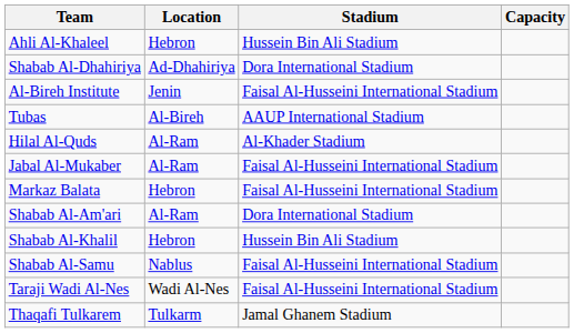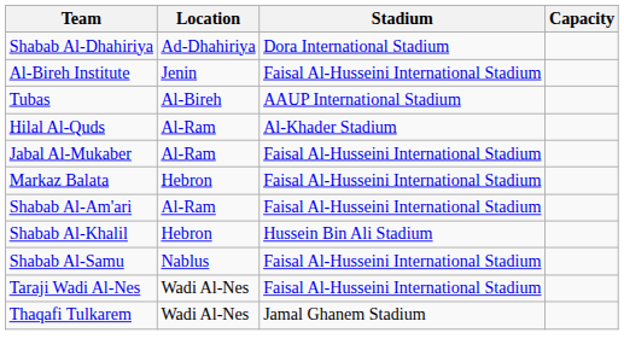 <table class="wikitable sortable">
 <tr>
 <th>Team</th>
 <th>Location</th>
 <th>Stadium</th>
 <th>Capacity</th>
-</tr>
-<tr>
-<td><a href='#'>Ahli Al-Khaleel</a></td>
-<td><a href='#'>Hebron</a></td>
-<td><a href='#'>Hussein Bin Ali Stadium</a></td>
-<td style="text-align:center"></td>
 </tr>
 <tr>
 <td><a href='#'>Shabab Al-Dhahiriya</a></td>
 <td><a href='#'>Ad-Dhahiriya</a></td>
 <td><a href='#'>Dora International Stadium</a></td>
 <td style="text-align:center"></td>
 </tr>
 <tr>
 <td><a href='#'>Al-Bireh Institute</a></td>
 <td><a href='#'>Jenin</a></td>
 <td><a href='#'>Faisal Al-Husseini International Stadium</a></td>
 <td style="text-align:center"></td>
 </tr>
 <tr>
 <td><a href='#'>Tubas</a></td>
 <td><a href='#'>Al-Bireh</a></td>
 <td><a href='#'>AAUP International Stadium</a></td>
 <td style="text-align:center"></td>
 </tr>
 <tr>
 <td><a href='#'>Hilal Al-Quds</a></td>
 <td><a href='#'>Al-Ram</a></td>
 <td><a href='#'>Al-Khader Stadium</a></td>
 <td style="text-align:center"></td>
 </tr>
 <tr>
 <td><a href='#'>Jabal Al-Mukaber</a></td>
 <td><a href='#'>Al-Ram</a></td>
 <td><a href='#'>Faisal Al-Husseini International Stadium</a></td>
 <td style="text-align:center"></td>
 </tr>
 <tr>
 <td><a href='#'>Markaz Balata</a></td>
 <td><a href='#'>Hebron</a></td>
 <td><a href='#'>Faisal Al-Husseini International Stadium</a></td>
 <td style="text-align:center"></td>
 </tr>
 <tr>
 <td><a href='#'>Shabab Al-Am'ari</a></td>
 <td><a href='#'>Al-Ram</a></td>
-<td><a href='#'>Dora International Stadium</a></td>
+<td><a href='#'>Faisal Al-Husseini International Stadium</a></td>
 <td style="text-align:center"></td>
 </tr>
 <tr>
 <td><a href='#'>Shabab Al-Khalil</a></td>
 <td><a href='#'>Hebron</a></td>
 <td><a href='#'>Hussein Bin Ali Stadium</a></td>
 <td style="text-align:center"></td>
 </tr>
 <tr>
 <td><a href='#'>Shabab Al-Samu</a></td>
 <td><a href='#'>Nablus</a></td>
 <td><a href='#'>Faisal Al-Husseini International Stadium</a></td>
 <td style="text-align:center"></td>
 </tr>
 <tr>
 <td><a href='#'>Taraji Wadi Al-Nes</a></td>
 <td>Wadi Al-Nes</td>
 <td><a href='#'>Faisal Al-Husseini International Stadium</a></td>
 <td style="text-align:center"></td>
 </tr>
 <tr>
 <td><a href='#'>Thaqafi Tulkarem</a></td>
-<td><a href='#'>Tulkarm</a></td>
+<td>Wadi Al-Nes</td>
 <td>Jamal Ghanem Stadium</td>
 <td style="text-align:center"></td>
 </tr>
 </table>
